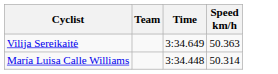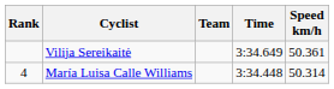 <table class="wikitable sortable" style="text-align:center;">
 <tr>
+<th>Rank</th>
 <th class="unsortable">Cyclist</th>
 <th>Team</th>
 <th>Time</th>
 <th>Speed<br>km/h</th>
 </tr>
 <tr>
+<td align=center></td>
 <td align=left><a href='#'>Vilija Sereikaitė</a></td>
 <td align=left></td>
 <td>3:34.649</td>
-<td>50.363</td>
+<td>50.361</td>
 </tr>
 <tr>
+<td align=center>4</td>
 <td align=left><a href='#'>María Luisa Calle Williams</a></td>
 <td align=left></td>
 <td>3:34.448</td>
 <td>50.314</td>
 </tr>
 </table>
